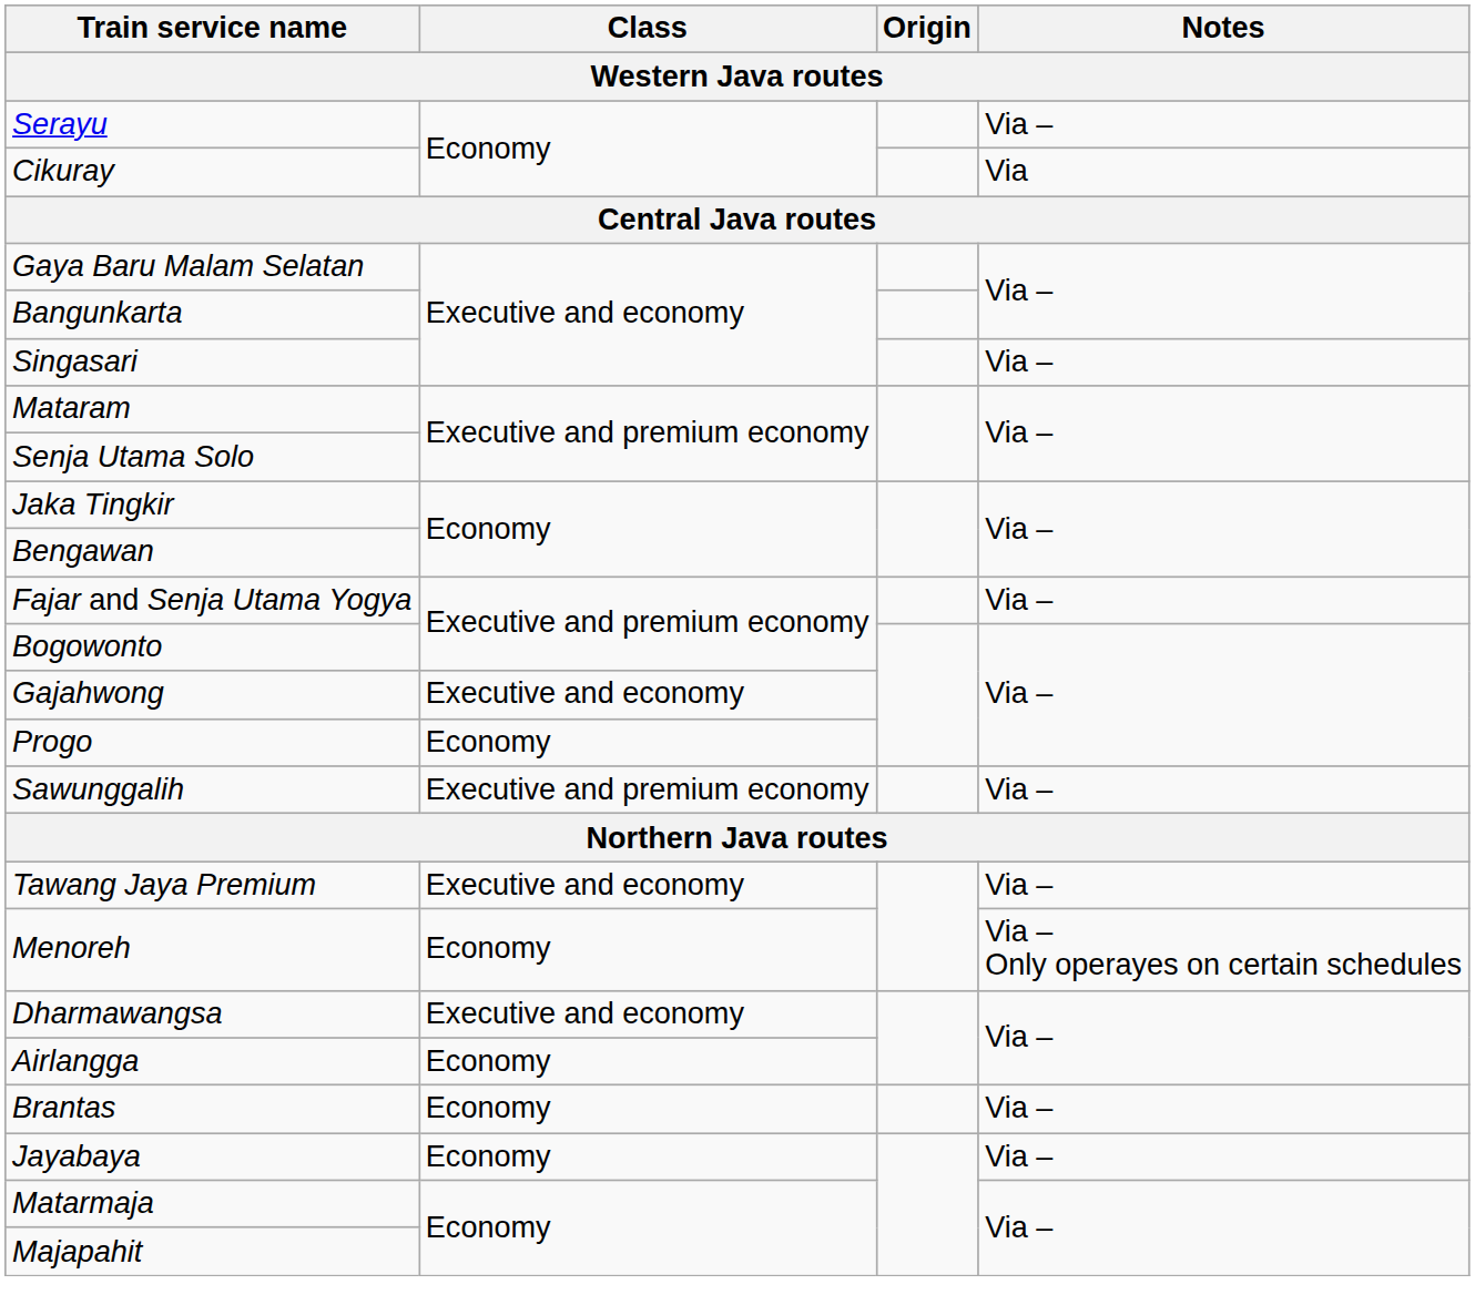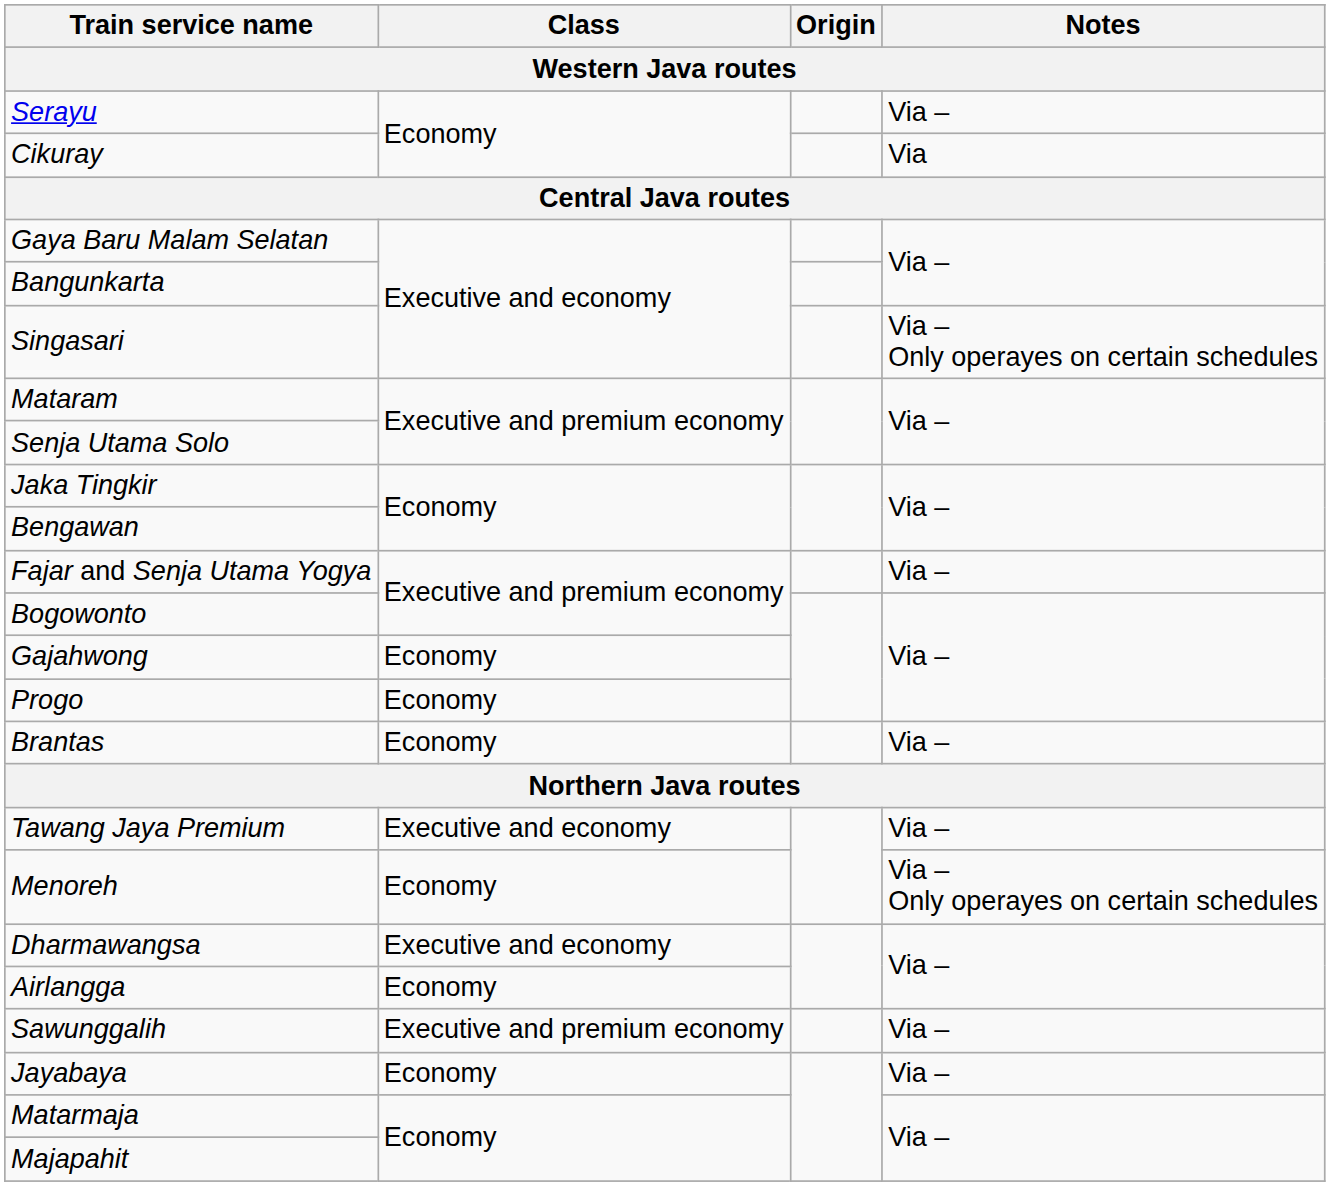 <table class="wikitable sortable">
 <tr>
 <th>Train service name</th>
 <th>Class</th>
 <th>Origin</th>
 <th>Notes</th>
 </tr>
 <tr>
 <th colspan="4">Western Java routes</th>
 </tr>
 <tr>
 <td><em><a href='#'>Serayu</a></em></td>
 <td rowspan="2">Economy</td>
 <td></td>
 <td>Via –</td>
 </tr>
 <tr>
 <td><em>Cikuray</em></td>
 <td></td>
 <td>Via </td>
 </tr>
 <tr>
 <th colspan="4">Central Java routes</th>
 </tr>
 <tr>
 <td><em>Gaya Baru Malam Selatan</em></td>
 <td rowspan="3">Executive and economy</td>
 <td></td>
 <td rowspan="2">Via –</td>
 </tr>
 <tr>
 <td><em>Bangunkarta</em></td>
 <td></td>
 </tr>
 <tr>
 <td><em>Singasari</em></td>
 <td></td>
-<td>Via –</td>
+<td>Via –<br>Only operayes on certain schedules</td>
 </tr>
 <tr>
 <td><em>Mataram</em></td>
 <td rowspan="2">Executive and premium economy</td>
 <td rowspan="2"></td>
 <td rowspan="2">Via –</td>
 </tr>
 <tr>
 <td><em>Senja Utama Solo</em></td>
 </tr>
 <tr>
 <td><em>Jaka Tingkir</em></td>
 <td rowspan="2">Economy</td>
 <td rowspan="2"></td>
 <td rowspan="2">Via –</td>
 </tr>
 <tr>
 <td><em>Bengawan</em></td>
 </tr>
 <tr>
 <td><em>Fajar</em> and <em>Senja Utama Yogya</em></td>
 <td rowspan="2">Executive and premium economy</td>
 <td></td>
 <td>Via –</td>
 </tr>
 <tr>
 <td><em>Bogowonto</em></td>
 <td rowspan="3"></td>
 <td rowspan="3">Via –</td>
 </tr>
 <tr>
 <td><em>Gajahwong</em></td>
-<td>Executive and economy</td>
+<td>Economy</td>
 </tr>
 <tr>
 <td><em>Progo</em></td>
 <td>Economy</td>
 </tr>
 <tr>
-<td><em>Sawunggalih</em></td>
-<td>Executive and premium economy</td>
+<td><em>Brantas</em></td>
+<td>Economy</td>
 <td></td>
 <td>Via –</td>
 </tr>
 <tr>
 <th colspan="4">Northern Java routes</th>
 </tr>
 <tr>
 <td><em>Tawang Jaya Premium</em></td>
 <td>Executive and economy</td>
 <td rowspan="2"></td>
 <td>Via –</td>
 </tr>
 <tr>
 <td><em>Menoreh</em></td>
 <td>Economy</td>
 <td>Via –<br>Only operayes on certain schedules</td>
 </tr>
 <tr>
 <td><em>Dharmawangsa</em></td>
 <td>Executive and economy</td>
 <td rowspan="2"></td>
 <td rowspan="2">Via –</td>
 </tr>
 <tr>
 <td><em>Airlangga</em></td>
 <td>Economy</td>
 </tr>
 <tr>
-<td><em>Brantas</em></td>
-<td>Economy</td>
+<td><em>Sawunggalih</em></td>
+<td>Executive and premium economy</td>
 <td></td>
 <td>Via –</td>
 </tr>
 <tr>
 <td><em>Jayabaya</em></td>
 <td>Economy</td>
 <td rowspan="3"></td>
 <td>Via –</td>
 </tr>
 <tr>
 <td><em>Matarmaja</em></td>
 <td rowspan="2">Economy</td>
 <td rowspan="2">Via –</td>
 </tr>
 <tr>
 <td><em>Majapahit</em></td>
 </tr>
 </table>
